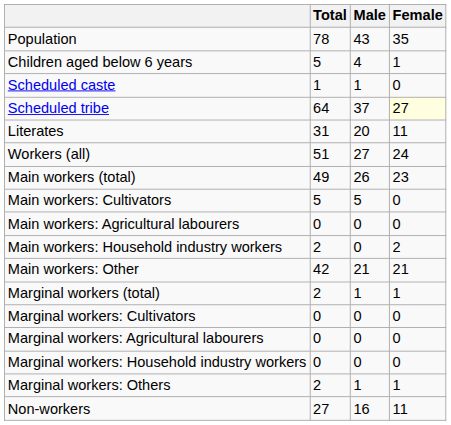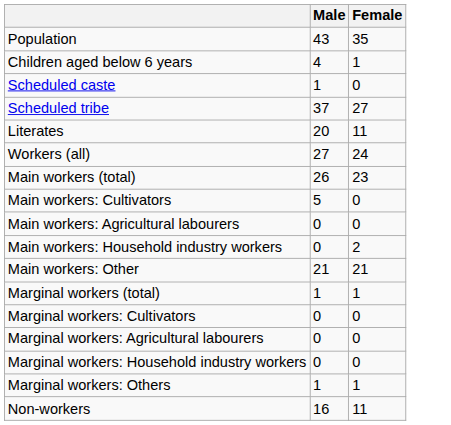 <table class="wikitable sortable mw-collapsible mw-collapsed">
 <tr>
 <th></th>
-<th>Total</th>
 <th>Male</th>
 <th>Female</th>
 </tr>
 <tr>
 <td>Population</td>
-<td>78</td>
 <td>43</td>
 <td>35</td>
 </tr>
 <tr>
 <td>Children aged below 6 years</td>
-<td>5</td>
 <td>4</td>
 <td>1</td>
 </tr>
 <tr>
 <td><a href='#'>Scheduled caste</a></td>
 <td>1</td>
-<td>1</td>
 <td>0</td>
 </tr>
 <tr>
 <td><a href='#'>Scheduled tribe</a></td>
-<td>64</td>
 <td>37</td>
-<td style="background: lightyellow;">27</td>
+<td>27</td>
 </tr>
 <tr>
 <td>Literates</td>
-<td>31</td>
 <td>20</td>
 <td>11</td>
 </tr>
 <tr>
 <td>Workers (all)</td>
-<td>51</td>
 <td>27</td>
 <td>24</td>
 </tr>
 <tr>
 <td>Main workers (total)</td>
-<td>49</td>
 <td>26</td>
 <td>23</td>
 </tr>
 <tr>
 <td>Main workers: Cultivators</td>
-<td>5</td>
 <td>5</td>
 <td>0</td>
 </tr>
 <tr>
 <td>Main workers: Agricultural labourers</td>
 <td>0</td>
 <td>0</td>
-<td>0</td>
 </tr>
 <tr>
 <td>Main workers: Household industry workers</td>
-<td>2</td>
 <td>0</td>
 <td>2</td>
 </tr>
 <tr>
 <td>Main workers: Other</td>
-<td>42</td>
 <td>21</td>
 <td>21</td>
 </tr>
 <tr>
 <td>Marginal workers (total)</td>
-<td>2</td>
 <td>1</td>
 <td>1</td>
 </tr>
 <tr>
 <td>Marginal workers: Cultivators</td>
 <td>0</td>
 <td>0</td>
-<td>0</td>
 </tr>
 <tr>
 <td>Marginal workers: Agricultural labourers</td>
-<td>0</td>
 <td>0</td>
 <td>0</td>
 </tr>
 <tr>
 <td>Marginal workers: Household industry workers</td>
 <td>0</td>
 <td>0</td>
-<td>0</td>
 </tr>
 <tr>
 <td>Marginal workers: Others</td>
-<td>2</td>
 <td>1</td>
 <td>1</td>
 </tr>
 <tr>
 <td>Non-workers</td>
-<td>27</td>
 <td>16</td>
 <td>11</td>
 </tr>
 </table>
